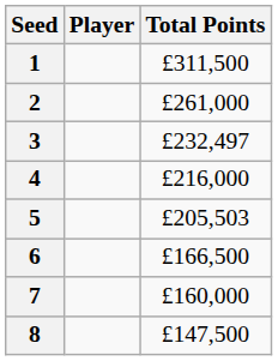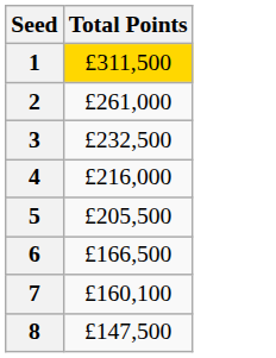 <table class="wikitable" style="font-size: 85%">
 <tr>
 <th scope="col" align="center">Seed</th>
-<th scope="col">Player</th>
 <th scope="col">Total Points</th>
 </tr>
 <tr>
 <th Scope="row" align="center">1</th>
-<td></td>
-<td align="center">£311,500</td>
+<td align="center" style="background: gold;">£311,500</td>
 </tr>
 <tr>
 <th Scope="row" align="center">2</th>
-<td></td>
 <td align="center">£261,000</td>
 </tr>
 <tr>
 <th Scope="row" align="center">3</th>
-<td></td>
-<td align="center">£232,497</td>
+<td align="center">£232,500</td>
 </tr>
 <tr>
 <th Scope="row" align="center">4</th>
-<td></td>
 <td align="center">£216,000</td>
 </tr>
 <tr>
 <th Scope="row" align="center">5</th>
-<td></td>
-<td align="center">£205,503</td>
+<td align="center">£205,500</td>
 </tr>
 <tr>
 <th Scope="row" align="center">6</th>
-<td></td>
 <td align="center">£166,500</td>
 </tr>
 <tr>
 <th Scope="row" align="center">7</th>
-<td></td>
-<td align="center">£160,000</td>
+<td align="center">£160,100</td>
 </tr>
 <tr>
 <th Scope="row" align="center">8</th>
-<td></td>
 <td align="center">£147,500</td>
 </tr>
 </table>
